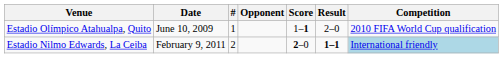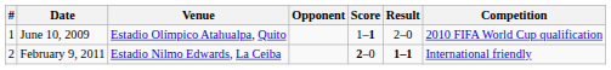 <table class="wikitable">
 <tr>
+<th>#</th>
+<th>Date</th>
 <th>Venue</th>
-<th>Date</th>
-<th>#</th>
 <th>Opponent</th>
 <th>Score</th>
 <th>Result</th>
 <th>Competition</th>
 </tr>
 <tr>
+<td align=center>1</td>
+<td>June 10, 2009</td>
 <td><a href='#'>Estadio Olímpico Atahualpa</a>, <a href='#'>Quito</a></td>
-<td>June 10, 2009</td>
-<td align=center>1</td>
 <td></td>
 <td align=center>1–<strong>1</strong></td>
 <td align=center>2–0</td>
 <td><a href='#'>2010 FIFA World Cup qualification</a></td>
 </tr>
 <tr>
+<td align=center>2</td>
+<td>February 9, 2011</td>
 <td><a href='#'>Estadio Nilmo Edwards</a>, <a href='#'>La Ceiba</a></td>
-<td>February 9, 2011</td>
-<td align=center>2</td>
 <td></td>
 <td align=center><strong>2</strong>–0</td>
 <td align=center><strong>1–1</strong></td>
-<td style="background: lightblue;"><a href='#'>International friendly</a></td>
+<td><a href='#'>International friendly</a></td>
 </tr>
 </table>
